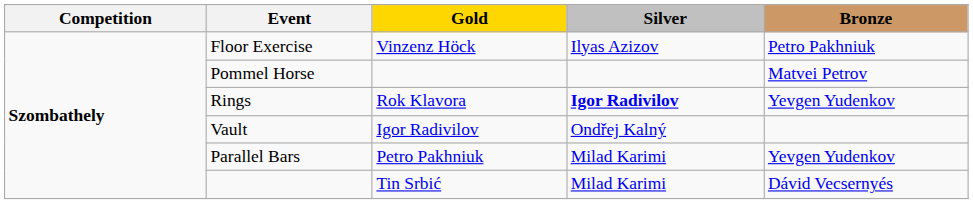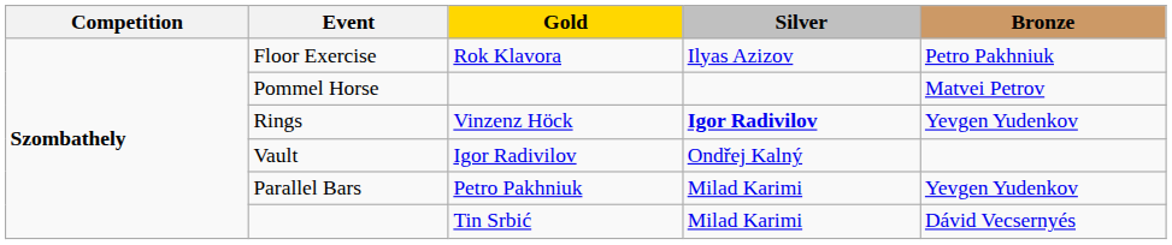 <table class="wikitable" style="width:70%;">
 <tr>
 <th style="text-align:center; width:5%;">Competition</th>
 <th style="text-align:center; width:5%;">Event</th>
 <td style="text-align:center; width:6%; background:gold;"><strong>Gold</strong></td>
 <td style="text-align:center; width:6%; background:silver;"><strong>Silver</strong></td>
 <td style="text-align:center; width:6%; background:#c96;"><strong>Bronze</strong></td>
 </tr>
 <tr>
 <td rowspan="6"><strong>Szombathely</strong></td>
 <td>Floor Exercise</td>
-<td> <a href='#'>Vinzenz Höck</a></td>
+<td> <a href='#'>Rok Klavora</a></td>
 <td> <a href='#'>Ilyas Azizov</a></td>
 <td> <a href='#'>Petro Pakhniuk</a></td>
 </tr>
 <tr>
 <td>Pommel Horse</td>
 <td></td>
 <td></td>
 <td> <a href='#'>Matvei Petrov</a></td>
 </tr>
 <tr>
 <td>Rings</td>
-<td> <a href='#'>Rok Klavora</a></td>
+<td> <a href='#'>Vinzenz Höck</a></td>
 <td><strong> <a href='#'>Igor Radivilov</a></strong></td>
 <td> <a href='#'>Yevgen Yudenkov</a></td>
 </tr>
 <tr>
 <td>Vault</td>
 <td> <a href='#'>Igor Radivilov</a></td>
 <td> <a href='#'>Ondřej Kalný</a></td>
 <td></td>
 </tr>
 <tr>
 <td>Parallel Bars</td>
 <td> <a href='#'>Petro Pakhniuk</a></td>
 <td> <a href='#'>Milad Karimi</a></td>
 <td> <a href='#'>Yevgen Yudenkov</a></td>
 </tr>
 <tr>
 <td></td>
 <td> <a href='#'>Tin Srbić</a></td>
 <td> <a href='#'>Milad Karimi</a></td>
 <td> <a href='#'>Dávid Vecsernyés</a></td>
 </tr>
 </table>
